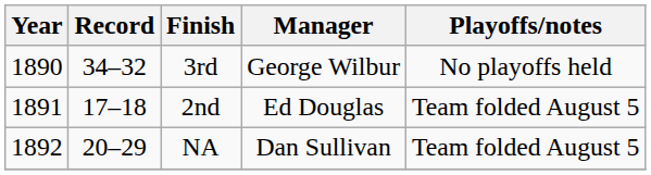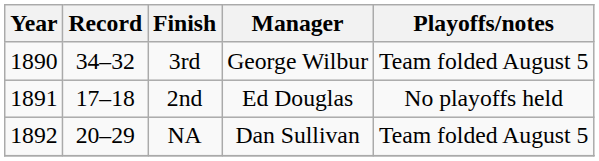 <table class="wikitable">
 <tr>
 <th>Year</th>
 <th>Record</th>
 <th>Finish</th>
 <th>Manager</th>
 <th>Playoffs/notes</th>
 </tr>
 <tr align=center>
 <td>1890</td>
 <td>34–32</td>
 <td>3rd</td>
 <td>George Wilbur</td>
-<td>No playoffs held</td>
+<td>Team folded August 5</td>
 </tr>
 <tr align=center>
 <td>1891</td>
 <td>17–18</td>
 <td>2nd</td>
 <td>Ed Douglas</td>
-<td>Team folded August 5</td>
+<td>No playoffs held</td>
 </tr>
 <tr align=center>
 <td>1892</td>
 <td>20–29</td>
 <td>NA</td>
 <td>Dan Sullivan</td>
 <td>Team folded August 5</td>
 </tr>
 <tr align=center>
 </tr>
 </table>
